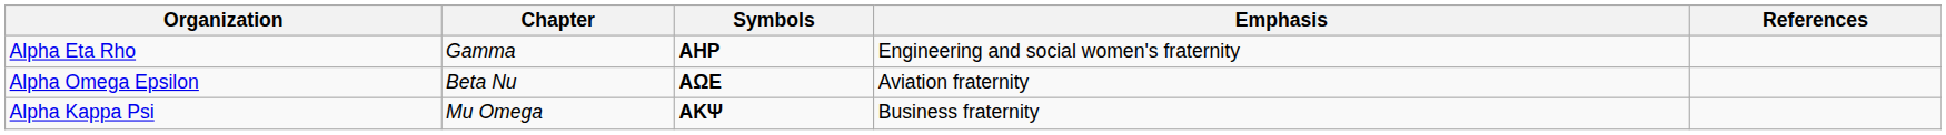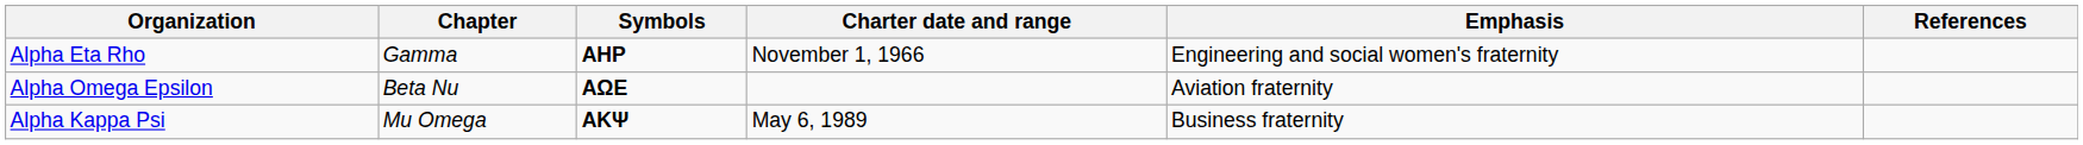 <table class="wikitable" style="width:100%;">
 <tr>
 <th>Organization</th>
 <th>Chapter</th>
 <th>Symbols</th>
+<th>Charter date and range</th>
 <th>Emphasis</th>
 <th>References</th>
 </tr>
 <tr>
 <td><a href='#'>Alpha Eta Rho</a></td>
 <td><em>Gamma</em></td>
 <td><strong>ΑΗΡ</strong></td>
+<td>November 1, 1966</td>
 <td>Engineering and social women's fraternity</td>
 <td></td>
 </tr>
 <tr>
 <td><a href='#'>Alpha Omega Epsilon</a></td>
 <td><em>Beta Nu</em></td>
 <td><strong>ΑΩΕ</strong></td>
+<td></td>
 <td>Aviation fraternity</td>
 <td></td>
 </tr>
 <tr>
 <td><a href='#'>Alpha Kappa Psi</a></td>
 <td><em>Mu Omega</em></td>
 <td><strong>ΑΚΨ</strong></td>
+<td>May 6, 1989</td>
 <td>Business fraternity</td>
 <td></td>
 </tr>
 </table>
